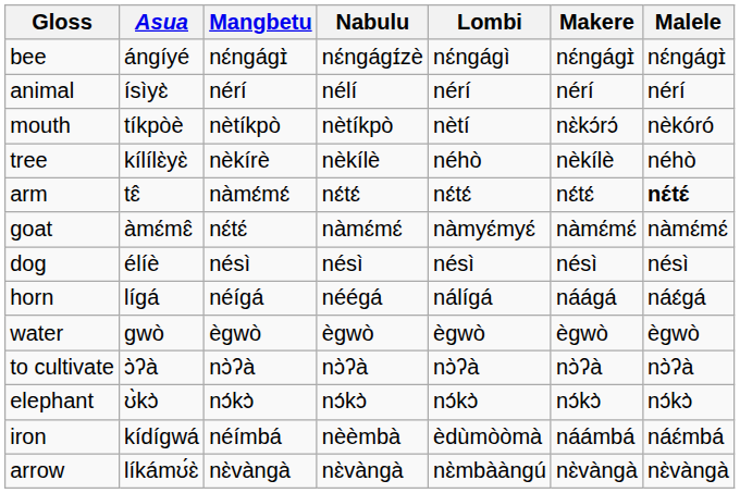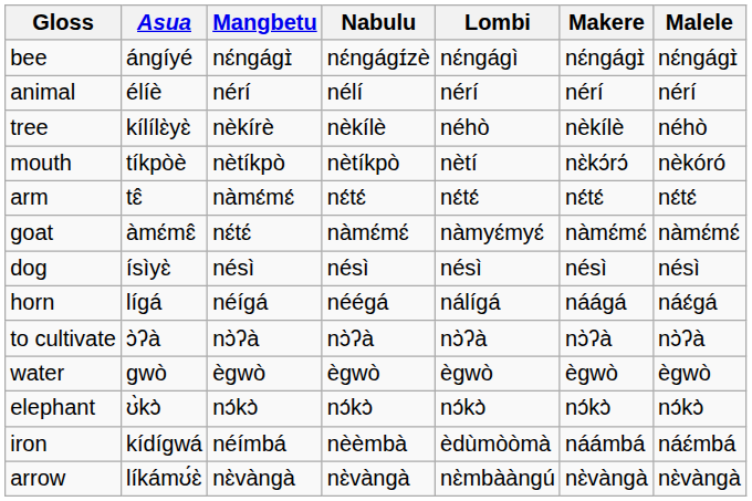 <table class="wikitable sortable">
 <tr>
 <th>Gloss</th>
 <th><em><a href='#'>Asua</a></em></th>
 <th><a href='#'>Mangbetu</a></th>
 <th>Nabulu</th>
 <th>Lombi</th>
 <th>Makere</th>
 <th>Malele</th>
 </tr>
 <tr>
 <td>bee</td>
 <td>ángíyé</td>
 <td>nɛ́ngágɪ̀</td>
 <td>nɛ́ngágɪ́zè</td>
 <td>nɛ́ngágì</td>
 <td>nɛ́ngágɪ̀</td>
 <td>nɛ́ngágɪ̀</td>
 </tr>
 <tr>
 <td>animal</td>
-<td>ísìyɛ̀</td>
+<td>élíè</td>
 <td>nérí</td>
 <td>nélí</td>
 <td>nérí</td>
 <td>nérí</td>
 <td>nérí</td>
+</tr>
+<tr>
+<td>tree</td>
+<td>kílílɛ̀yɛ̀</td>
+<td>nèkírè</td>
+<td>nèkílè</td>
+<td>néhò</td>
+<td>nèkílè</td>
+<td>néhò</td>
 </tr>
 <tr>
 <td>mouth</td>
 <td>tíkpòè</td>
 <td>nètíkpò</td>
 <td>nètíkpò</td>
 <td>nètí</td>
 <td>nɛ̀kɔ́rɔ́</td>
 <td>nèkóró</td>
 </tr>
 <tr>
-<td>tree</td>
-<td>kílílɛ̀yɛ̀</td>
-<td>nèkírè</td>
-<td>nèkílè</td>
-<td>néhò</td>
-<td>nèkílè</td>
-<td>néhò</td>
-</tr>
-<tr>
 <td>arm</td>
 <td>tɛ̂</td>
 <td>nàmɛ́mɛ́</td>
 <td>nɛ́tɛ́</td>
 <td>nɛ́tɛ́</td>
 <td>nɛ́tɛ́</td>
-<td><strong>nɛ́tɛ́</strong></td>
+<td>nɛ́tɛ́</td>
 </tr>
 <tr>
 <td>goat</td>
 <td>àmɛ́mɛ̂</td>
 <td>nɛ́tɛ́</td>
 <td>nàmɛ́mɛ́</td>
 <td>nàmyɛ́myɛ́</td>
 <td>nàmɛ́mɛ́</td>
 <td>nàmɛ́mɛ́</td>
 </tr>
 <tr>
 <td>dog</td>
-<td>élíè</td>
+<td>ísìyɛ̀</td>
 <td>nésì</td>
 <td>nésì</td>
 <td>nésì</td>
 <td>nésì</td>
 <td>nésì</td>
 </tr>
 <tr>
 <td>horn</td>
 <td>lígá</td>
 <td>néígá</td>
 <td>néégá</td>
 <td>nálígá</td>
 <td>náágá</td>
 <td>náɛ́gá</td>
 </tr>
 <tr>
+<td>to cultivate</td>
+<td>ɔ̀ʔà</td>
+<td>nɔ̀ʔà</td>
+<td>nɔ̀ʔà</td>
+<td>nɔ̀ʔà</td>
+<td>nɔ̀ʔà</td>
+<td>nɔ̀ʔà</td>
+</tr>
+<tr>
 <td>water</td>
 <td>gwò</td>
 <td>ègwò</td>
 <td>ègwò</td>
 <td>ègwò</td>
 <td>ègwò</td>
 <td>ègwò</td>
-</tr>
-<tr>
-<td>to cultivate</td>
-<td>ɔ̀ʔà</td>
-<td>nɔ̀ʔà</td>
-<td>nɔ̀ʔà</td>
-<td>nɔ̀ʔà</td>
-<td>nɔ̀ʔà</td>
-<td>nɔ̀ʔà</td>
 </tr>
 <tr>
 <td>elephant</td>
 <td>ʊ̀kɔ̀</td>
 <td>nɔ́kɔ̀</td>
 <td>nɔ́kɔ̀</td>
 <td>nɔ́kɔ̀</td>
 <td>nɔ́kɔ̀</td>
 <td>nɔ́kɔ̀</td>
 </tr>
 <tr>
 <td>iron</td>
 <td>kídígwá</td>
 <td>néímbá</td>
 <td>nèèmbà</td>
 <td>èdùmòòmà</td>
 <td>náámbá</td>
 <td>náɛ́mbá</td>
 </tr>
 <tr>
 <td>arrow</td>
 <td>líkámʊ́ɛ̀</td>
 <td>nɛ̀vàngà</td>
 <td>nɛ̀vàngà</td>
 <td>nɛ̀mbààngú</td>
 <td>nɛ̀vàngà</td>
 <td>nɛ̀vàngà</td>
 </tr>
 </table>
